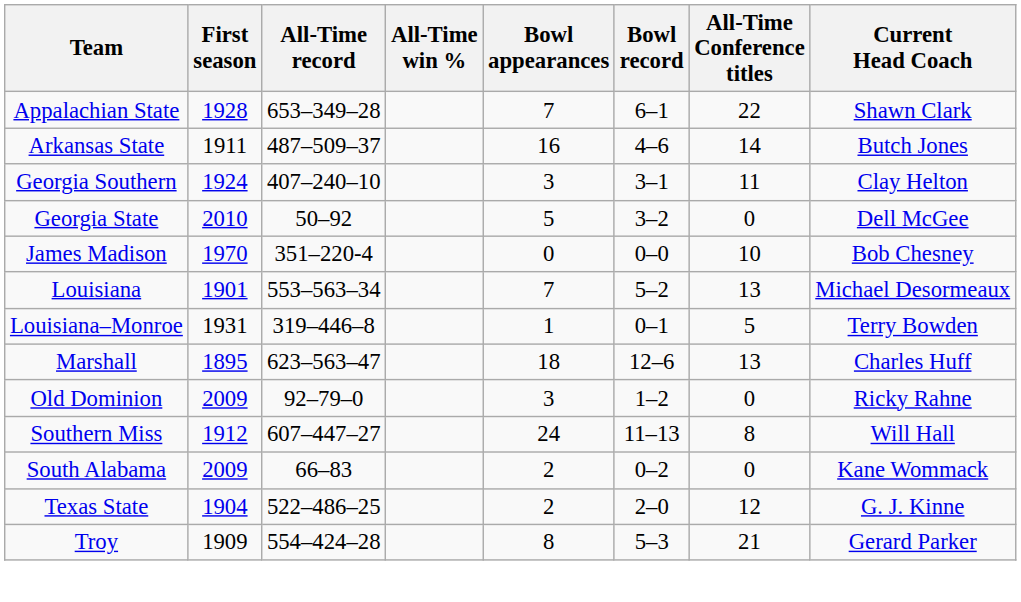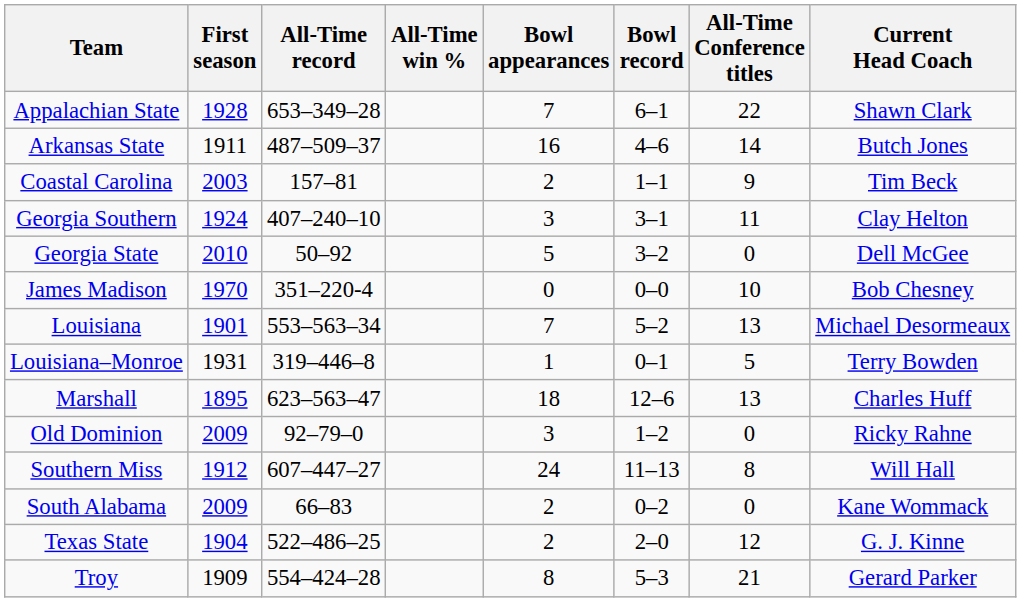 <table class="wikitable sortable" style="text-align:center">
 <tr>
 <th>Team</th>
 <th>First<br>season</th>
 <th>All-Time<br>record</th>
 <th>All-Time<br>win %</th>
 <th>Bowl<br>appearances</th>
 <th>Bowl<br>record</th>
 <th>All-Time<br>Conference<br>titles</th>
 <th>Current<br>Head Coach</th>
 </tr>
 <tr>
 <td><a href='#'>Appalachian State</a></td>
 <td><a href='#'>1928</a></td>
 <td>653–349–28</td>
 <td></td>
 <td>7</td>
 <td>6–1</td>
 <td>22</td>
 <td><a href='#'>Shawn Clark</a></td>
 </tr>
 <tr>
 <td><a href='#'>Arkansas State</a></td>
 <td>1911</td>
 <td>487–509–37</td>
 <td></td>
 <td>16</td>
 <td>4–6</td>
 <td>14</td>
 <td><a href='#'>Butch Jones</a></td>
+</tr>
+<tr>
+<td><a href='#'>Coastal Carolina</a></td>
+<td><a href='#'>2003</a></td>
+<td>157–81</td>
+<td></td>
+<td>2</td>
+<td>1–1</td>
+<td>9</td>
+<td><a href='#'>Tim Beck</a></td>
 </tr>
 <tr>
 <td><a href='#'>Georgia Southern</a></td>
 <td><a href='#'>1924</a></td>
 <td>407–240–10</td>
 <td></td>
 <td>3</td>
 <td>3–1</td>
 <td>11</td>
 <td><a href='#'>Clay Helton</a></td>
 </tr>
 <tr>
 <td><a href='#'>Georgia State</a></td>
 <td><a href='#'>2010</a></td>
 <td>50–92</td>
 <td></td>
 <td>5</td>
 <td>3–2</td>
 <td>0</td>
 <td><a href='#'>Dell McGee</a></td>
 </tr>
 <tr>
 <td><a href='#'>James Madison</a></td>
 <td><a href='#'>1970</a></td>
 <td>351–220-4</td>
 <td></td>
 <td>0</td>
 <td>0–0</td>
 <td>10</td>
 <td><a href='#'>Bob Chesney</a></td>
 </tr>
 <tr>
 <td><a href='#'>Louisiana</a></td>
 <td><a href='#'>1901</a></td>
 <td>553–563–34</td>
 <td></td>
 <td>7</td>
 <td>5–2</td>
 <td>13</td>
 <td><a href='#'>Michael Desormeaux</a></td>
 </tr>
 <tr>
 <td><a href='#'>Louisiana–Monroe</a></td>
 <td>1931</td>
 <td>319–446–8</td>
 <td></td>
 <td>1</td>
 <td>0–1</td>
 <td>5</td>
 <td><a href='#'>Terry Bowden</a></td>
 </tr>
 <tr>
 <td><a href='#'>Marshall</a></td>
 <td><a href='#'>1895</a></td>
 <td>623–563–47</td>
 <td></td>
 <td>18</td>
 <td>12–6</td>
 <td>13</td>
 <td><a href='#'>Charles Huff</a></td>
 </tr>
 <tr>
 <td><a href='#'>Old Dominion</a></td>
 <td><a href='#'>2009</a></td>
 <td>92–79–0</td>
 <td></td>
 <td>3</td>
 <td>1–2</td>
 <td>0</td>
 <td><a href='#'>Ricky Rahne</a></td>
 </tr>
 <tr>
 <td><a href='#'>Southern Miss</a></td>
 <td><a href='#'>1912</a></td>
 <td>607–447–27</td>
 <td></td>
 <td>24</td>
 <td>11–13</td>
 <td>8</td>
 <td><a href='#'>Will Hall</a></td>
 </tr>
 <tr>
 <td><a href='#'>South Alabama</a></td>
 <td><a href='#'>2009</a></td>
 <td>66–83</td>
 <td></td>
 <td>2</td>
 <td>0–2</td>
 <td>0</td>
 <td><a href='#'>Kane Wommack</a></td>
 </tr>
 <tr>
 <td><a href='#'>Texas State</a></td>
 <td><a href='#'>1904</a></td>
 <td>522–486–25</td>
 <td></td>
 <td>2</td>
 <td>2–0</td>
 <td>12</td>
 <td><a href='#'>G. J. Kinne</a></td>
 </tr>
 <tr>
 <td><a href='#'>Troy</a></td>
 <td>1909</td>
 <td>554–424–28</td>
 <td></td>
 <td>8</td>
 <td>5–3</td>
 <td>21</td>
 <td><a href='#'>Gerard Parker</a></td>
 </tr>
 </table>
